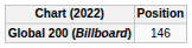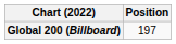 <table class="wikitable plainrowheaders" style="text-align:center">
 <tr>
 <th scope="col">Chart (2022)</th>
 <th scope="col">Position</th>
 </tr>
 <tr>
 <th scope="row">Global 200 (<em>Billboard</em>)</th>
-<td>146</td>
+<td>197</td>
 </tr>
 </table>
